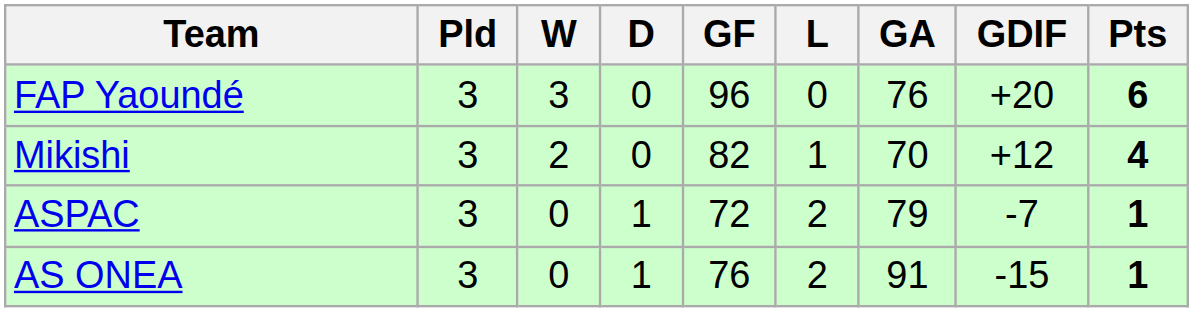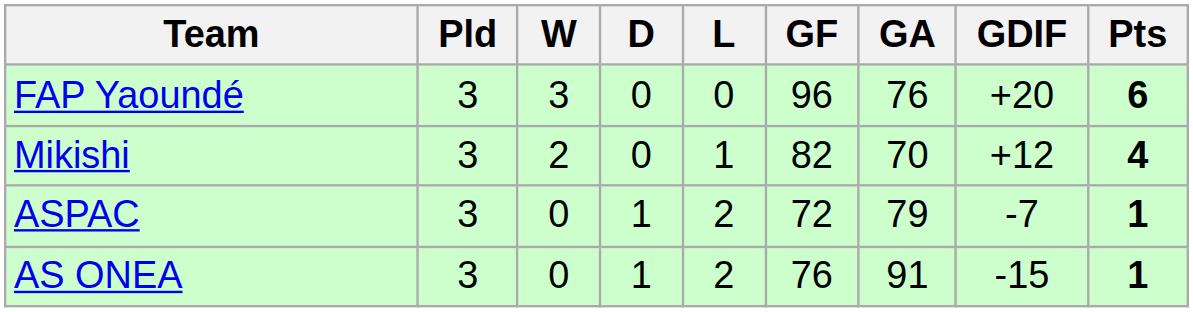 <table class=wikitable style="text-align:center" width=500>
 <tr>
 <th width=25%>Team</th>
 <th width=5%>Pld</th>
 <th width=5%>W</th>
 <th width=5%>D</th>
+<th width=5%>L</th>
 <th width=5%>GF</th>
-<th width=5%>L</th>
 <th width=5%>GA</th>
 <th width=5%>GDIF</th>
 <th width=5%>Pts</th>
 </tr>
 <tr bgcolor=#ccffcc>
 <td align="left"> <a href='#'>FAP Yaoundé</a></td>
 <td>3</td>
 <td>3</td>
 <td>0</td>
+<td>0</td>
 <td>96</td>
-<td>0</td>
 <td>76</td>
 <td>+20</td>
 <td><strong>6</strong></td>
 </tr>
 <tr bgcolor=#ccffcc>
 <td align="left"> <a href='#'>Mikishi</a></td>
 <td>3</td>
 <td>2</td>
 <td>0</td>
+<td>1</td>
 <td>82</td>
-<td>1</td>
 <td>70</td>
 <td>+12</td>
 <td><strong>4</strong></td>
 </tr>
 <tr bgcolor=#ccffcc>
 <td align="left"> <a href='#'>ASPAC</a></td>
 <td>3</td>
 <td>0</td>
 <td>1</td>
+<td>2</td>
 <td>72</td>
-<td>2</td>
 <td>79</td>
 <td>-7</td>
 <td><strong>1</strong></td>
 </tr>
 <tr bgcolor=#ccffcc>
 <td align="left"> <a href='#'>AS ONEA</a></td>
 <td>3</td>
 <td>0</td>
 <td>1</td>
+<td>2</td>
 <td>76</td>
-<td>2</td>
 <td>91</td>
 <td>-15</td>
 <td><strong>1</strong></td>
 </tr>
 </table>
